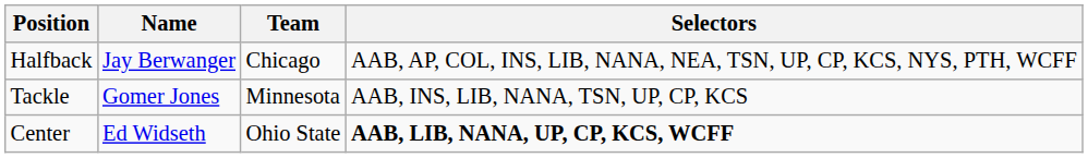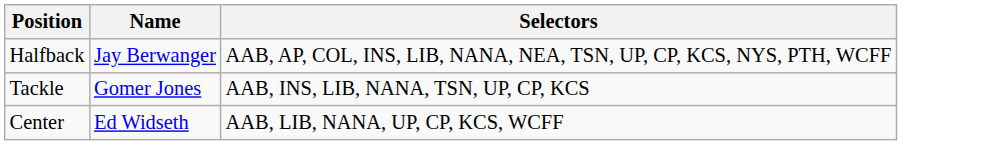 <table class="wikitable" style="font-size: 90%">
 <tr>
 <th>Position</th>
 <th>Name</th>
-<th>Team</th>
 <th>Selectors</th>
 </tr>
 <tr>
 <td>Halfback</td>
 <td><a href='#'>Jay Berwanger</a></td>
-<td>Chicago</td>
 <td>AAB, AP, COL, INS, LIB, NANA, NEA, TSN, UP, CP, KCS, NYS, PTH, WCFF</td>
 </tr>
 <tr>
 <td>Tackle</td>
 <td><a href='#'>Gomer Jones</a></td>
-<td>Minnesota</td>
 <td>AAB, INS, LIB, NANA, TSN, UP, CP, KCS</td>
 </tr>
 <tr>
 <td>Center</td>
 <td><a href='#'>Ed Widseth</a></td>
-<td>Ohio State</td>
-<td><strong>AAB, LIB, NANA, UP, CP, KCS, WCFF</strong></td>
+<td>AAB, LIB, NANA, UP, CP, KCS, WCFF</td>
 </tr>
 </table>
